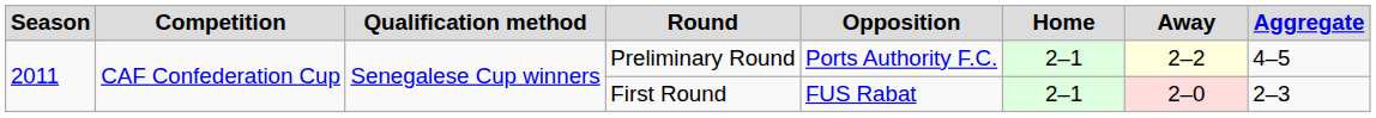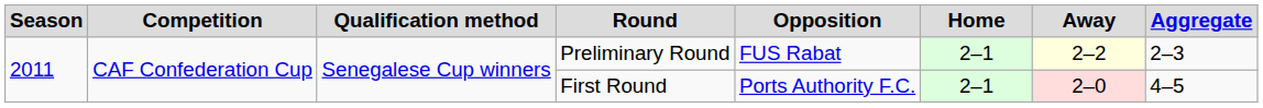 <table class="sortable plainrowheaders wikitable">
 <tr>
 <th style="background:#DCDCDC">Season</th>
 <th style="background:#DCDCDC">Competition</th>
 <th style="background:#DCDCDC">Qualification method</th>
 <th style="background:#DCDCDC">Round</th>
 <th style="background:#DCDCDC">Opposition</th>
 <th width="80" style="background:#DCDCDC">Home</th>
 <th width="80" style="background:#DCDCDC">Away</th>
 <th width="80" style="background:#DCDCDC"><a href='#'>Aggregate</a></th>
 </tr>
 <tr>
 <td rowspan=2><a href='#'>2011</a></td>
 <td rowspan=2><a href='#'>CAF Confederation Cup</a></td>
 <td rowspan=2><a href='#'>Senegalese Cup winners</a></td>
 <td align=left>Preliminary Round</td>
-<td align=left> <a href='#'>Ports Authority F.C.</a></td>
+<td align=left> <a href='#'>FUS Rabat</a></td>
 <td style="background:#dfd; text-align:center">2–1</td>
 <td style="background:#ffd; text-align:center">2–2</td>
-<td>4–5</td>
+<td>2–3</td>
 </tr>
 <tr>
 <td align=left>First Round</td>
-<td align=left> <a href='#'>FUS Rabat</a></td>
+<td align=left> <a href='#'>Ports Authority F.C.</a></td>
 <td style="background:#dfd; text-align:center">2–1</td>
 <td style="background:#fdd; text-align:center">2–0</td>
-<td>2–3</td>
+<td>4–5</td>
 </tr>
 </table>
